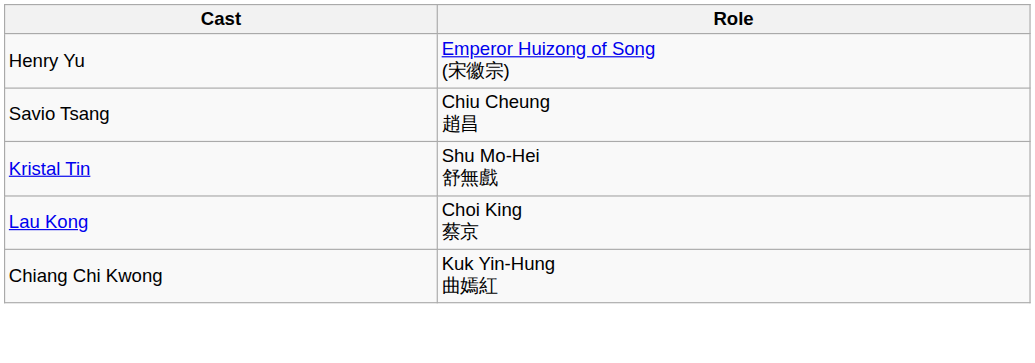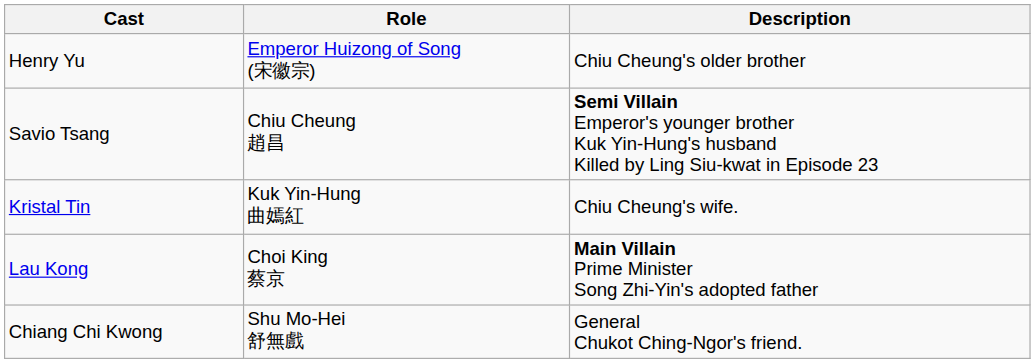 <table class="wikitable" width="70%">
 <tr>
 <th>Cast</th>
 <th>Role</th>
+<th>Description</th>
 </tr>
 <tr>
 <td>Henry Yu</td>
 <td><a href='#'>Emperor Huizong of Song</a><br>(宋徽宗)</td>
+<td>Chiu Cheung's older brother</td>
 </tr>
 <tr>
 <td>Savio Tsang</td>
 <td>Chiu Cheung<br>趙昌</td>
+<td><strong>Semi Villain</strong> <br>Emperor's younger brother<br>Kuk Yin-Hung's husband<br>Killed by Ling Siu-kwat in Episode 23</td>
 </tr>
 <tr>
 <td><a href='#'>Kristal Tin</a></td>
-<td>Shu Mo-Hei<br>舒無戲</td>
+<td>Kuk Yin-Hung<br>曲嫣紅</td>
+<td>Chiu Cheung's wife.</td>
 </tr>
 <tr>
 <td><a href='#'>Lau Kong</a></td>
 <td>Choi King<br>蔡京</td>
+<td><strong>Main Villain</strong> <br> Prime Minister <br> Song Zhi-Yin's adopted father</td>
 </tr>
 <tr>
 <td>Chiang Chi Kwong</td>
-<td>Kuk Yin-Hung<br>曲嫣紅</td>
+<td>Shu Mo-Hei<br>舒無戲</td>
+<td>General<br>Chukot Ching-Ngor's friend.</td>
 </tr>
 </table>
